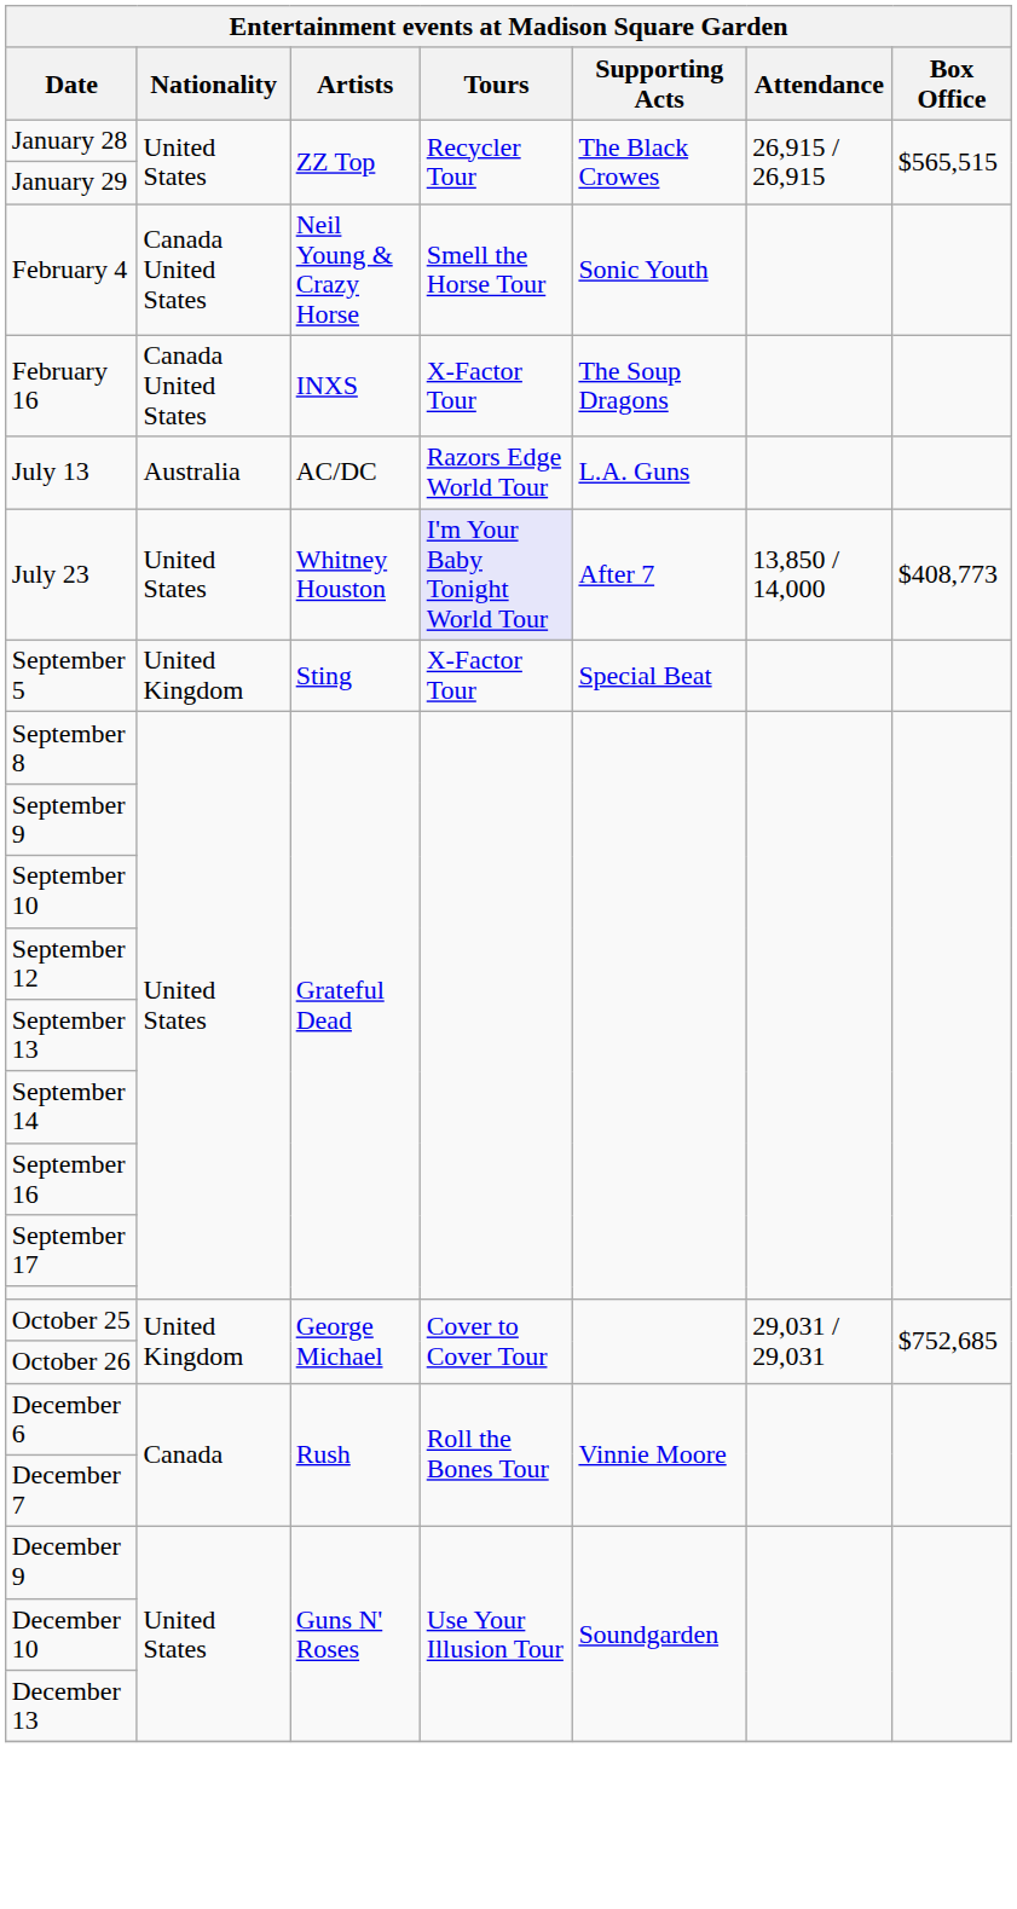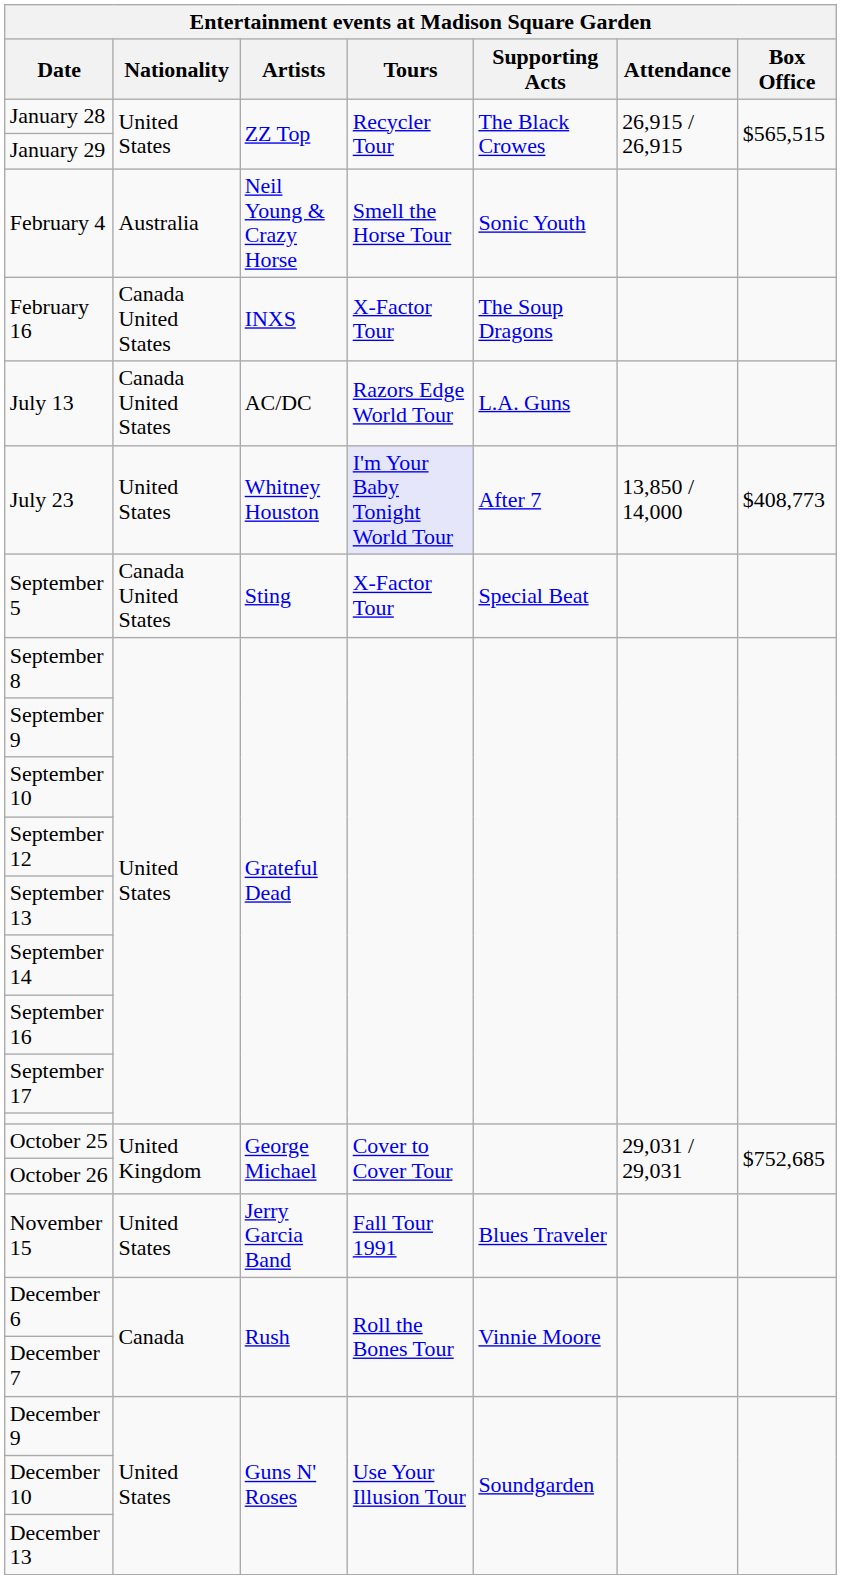 <table class="wikitable">
 <tr>
 <th colspan="7">Entertainment events at Madison Square Garden</th>
 </tr>
 <tr>
 <th width=100>Date</th>
 <th width=150>Nationality</th>
 <th width=200>Artists</th>
 <th width=300>Tours</th>
 <th width=200>Supporting Acts</th>
 <th width=100>Attendance</th>
 <th width=100>Box Office</th>
 </tr>
 <tr>
 <td>January 28</td>
 <td rowspan=2>United States</td>
 <td rowspan=2><a href='#'>ZZ Top</a></td>
 <td rowspan=2><a href='#'>Recycler Tour</a></td>
 <td rowspan=2><a href='#'>The Black Crowes</a></td>
 <td rowspan=2>26,915 / 26,915</td>
 <td rowspan=2>$565,515</td>
 </tr>
 <tr>
 <td>January 29</td>
 </tr>
 <tr>
 <td>February 4</td>
-<td>Canada<br>United States</td>
+<td>Australia</td>
 <td><a href='#'>Neil Young & Crazy Horse</a></td>
 <td><a href='#'>Smell the Horse Tour</a></td>
 <td><a href='#'>Sonic Youth</a></td>
 <td></td>
 <td></td>
 </tr>
 <tr>
 <td>February 16</td>
 <td>Canada<br>United States</td>
 <td><a href='#'>INXS</a></td>
 <td><a href='#'>X-Factor Tour</a></td>
 <td><a href='#'>The Soup Dragons</a></td>
 <td></td>
 <td></td>
 </tr>
 <tr>
 <td>July 13</td>
-<td>Australia</td>
+<td>Canada<br>United States</td>
 <td>AC/DC</td>
 <td><a href='#'>Razors Edge World Tour</a></td>
 <td><a href='#'>L.A. Guns</a></td>
 <td></td>
 <td></td>
 </tr>
 <tr>
 <td>July 23</td>
 <td>United States</td>
 <td><a href='#'>Whitney Houston</a></td>
 <td style="background: lavender;"><a href='#'>I'm Your Baby Tonight World Tour</a></td>
 <td><a href='#'>After 7</a></td>
 <td>13,850 / 14,000</td>
 <td>$408,773</td>
 </tr>
 <tr>
 <td>September 5</td>
-<td>United Kingdom</td>
+<td>Canada<br>United States</td>
 <td><a href='#'>Sting</a></td>
 <td><a href='#'>X-Factor Tour</a></td>
 <td><a href='#'>Special Beat</a></td>
 <td></td>
 <td></td>
 </tr>
 <tr>
 <td>September 8</td>
 <td rowspan=9>United States</td>
 <td rowspan=9><a href='#'>Grateful Dead</a></td>
 <td rowspan=9></td>
 <td rowspan=9></td>
 <td rowspan=9></td>
 <td rowspan=9></td>
 </tr>
 <tr>
 <td>September 9</td>
 </tr>
 <tr>
 <td>September 10</td>
 </tr>
 <tr>
 <td>September 12</td>
 </tr>
 <tr>
 <td>September 13</td>
 </tr>
 <tr>
 <td>September 14</td>
 </tr>
 <tr>
 <td>September 16</td>
 </tr>
 <tr>
 <td>September 17</td>
 </tr>
 <tr>
 <td></td>
 </tr>
 <tr>
 <td>October 25</td>
 <td rowspan=2>United Kingdom</td>
 <td rowspan=2><a href='#'>George Michael</a></td>
 <td rowspan=2><a href='#'>Cover to Cover Tour</a></td>
 <td rowspan=2></td>
 <td rowspan=2>29,031 / 29,031</td>
 <td rowspan=2>$752,685</td>
 </tr>
 <tr>
 <td>October 26</td>
 </tr>
 <tr>
+<td>November 15</td>
+<td>United States</td>
+<td><a href='#'>Jerry Garcia Band</a></td>
+<td><a href='#'>Fall Tour 1991</a></td>
+<td><a href='#'>Blues Traveler</a></td>
+<td></td>
+<td></td>
+</tr>
+<tr>
 <td>December 6</td>
 <td rowspan=2>Canada</td>
 <td rowspan=2><a href='#'>Rush</a></td>
 <td rowspan=2><a href='#'>Roll the Bones Tour</a></td>
 <td rowspan=2><a href='#'>Vinnie Moore</a></td>
 <td rowspan=2></td>
 <td rowspan=2></td>
 </tr>
 <tr>
 <td>December 7</td>
 </tr>
 <tr>
 <td>December 9</td>
 <td rowspan=3>United States</td>
 <td rowspan=3><a href='#'>Guns N' Roses</a></td>
 <td rowspan=3><a href='#'>Use Your Illusion Tour</a></td>
 <td rowspan=3><a href='#'>Soundgarden</a></td>
 <td rowspan=3></td>
 <td rowspan=3></td>
 </tr>
 <tr>
 <td>December 10</td>
 </tr>
 <tr>
 <td>December 13</td>
 </tr>
 <tr>
 </tr>
 </table>
